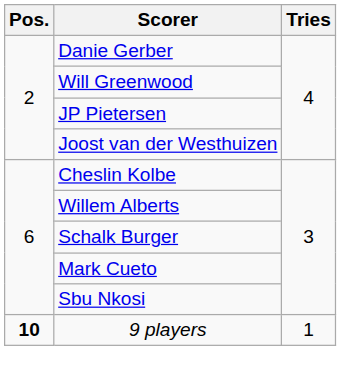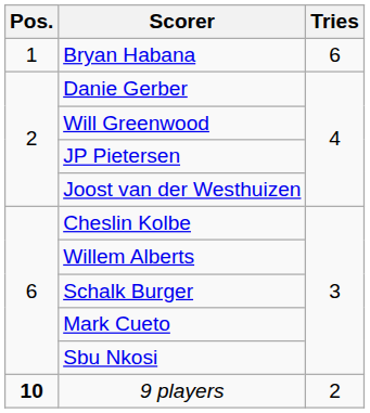 <table class="wikitable" style="font-size:97%">
 <tr>
 <th>Pos.</th>
 <th>Scorer</th>
 <th>Tries</th>
+</tr>
+<tr>
+<td align=center>1</td>
+<td align=left> <a href='#'>Bryan Habana</a></td>
+<td align=center>6</td>
 </tr>
 <tr>
 <td align=center rowspan=4>2</td>
 <td align=left> <a href='#'>Danie Gerber</a></td>
 <td align=center rowspan=4>4</td>
 </tr>
 <tr>
 <td align=left> <a href='#'>Will Greenwood</a></td>
 </tr>
 <tr>
 <td align=left> <a href='#'>JP Pietersen</a></td>
 </tr>
 <tr>
 <td align=left> <a href='#'>Joost van der Westhuizen</a></td>
 </tr>
 <tr>
 <td align=center rowspan=5>6</td>
 <td align=left> <a href='#'>Cheslin Kolbe</a></td>
 <td align=center rowspan=5>3</td>
 </tr>
 <tr>
 <td align=left> <a href='#'>Willem Alberts</a></td>
 </tr>
 <tr>
 <td align=left> <a href='#'>Schalk Burger</a></td>
 </tr>
 <tr>
 <td align=left> <a href='#'>Mark Cueto</a></td>
 </tr>
 <tr>
 <td align=left> <a href='#'>Sbu Nkosi</a></td>
 </tr>
 <tr>
 <td align=center><strong>10</strong></td>
 <td align=center><em>9 players</em></td>
-<td align=center>1</td>
+<td align=center>2</td>
 </tr>
 </table>
